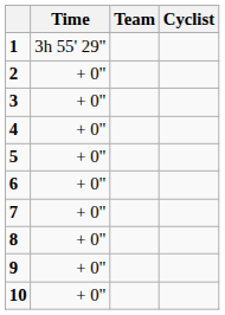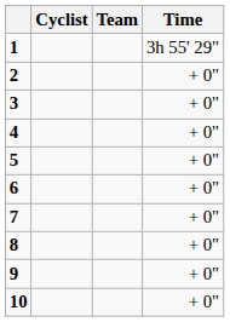 <table class="wikitable">
 <tr style="background:#ccccff;">
 <th></th>
+<th>Cyclist</th>
+<th>Team</th>
 <th>Time</th>
-<th>Team</th>
-<th>Cyclist</th>
 </tr>
 <tr>
 <td><strong>1</strong></td>
-<td align=right>3h 55' 29"</td>
 <td><strong></strong></td>
 <td><strong></strong></td>
+<td align=right>3h 55' 29"</td>
 </tr>
 <tr>
 <td><strong>2</strong></td>
-<td align=right>+ 0"</td>
 <td></td>
 <td></td>
+<td align=right>+ 0"</td>
 </tr>
 <tr>
 <td><strong>3</strong></td>
-<td align=right>+ 0"</td>
 <td></td>
 <td></td>
+<td align=right>+ 0"</td>
 </tr>
 <tr>
 <td><strong>4</strong></td>
-<td align=right>+ 0"</td>
 <td></td>
 <td></td>
+<td align=right>+ 0"</td>
 </tr>
 <tr>
 <td><strong>5</strong></td>
-<td align=right>+ 0"</td>
 <td></td>
 <td></td>
+<td align=right>+ 0"</td>
 </tr>
 <tr>
 <td><strong>6</strong></td>
-<td align=right>+ 0"</td>
 <td></td>
 <td></td>
+<td align=right>+ 0"</td>
 </tr>
 <tr>
 <td><strong>7</strong></td>
-<td align=right>+ 0"</td>
 <td></td>
 <td></td>
+<td align=right>+ 0"</td>
 </tr>
 <tr>
 <td><strong>8</strong></td>
-<td align=right>+ 0"</td>
 <td></td>
 <td></td>
+<td align=right>+ 0"</td>
 </tr>
 <tr>
 <td><strong>9</strong></td>
-<td align=right>+ 0"</td>
 <td></td>
 <td></td>
+<td align=right>+ 0"</td>
 </tr>
 <tr>
 <td><strong>10</strong></td>
-<td align=right>+ 0"</td>
 <td></td>
 <td></td>
+<td align=right>+ 0"</td>
 </tr>
 </table>
